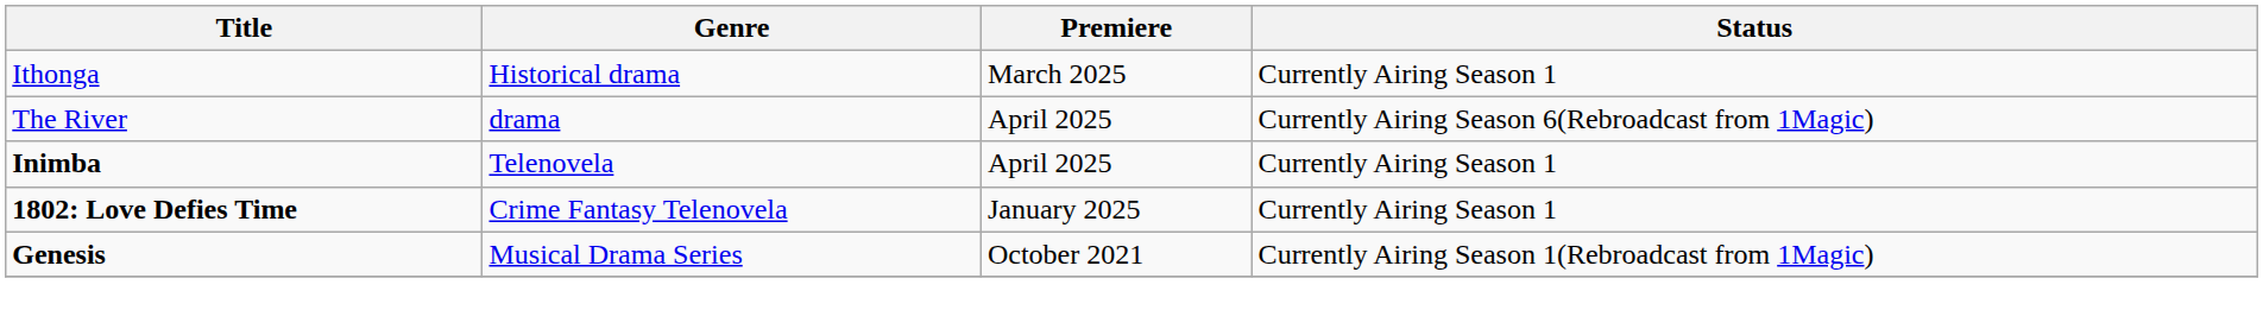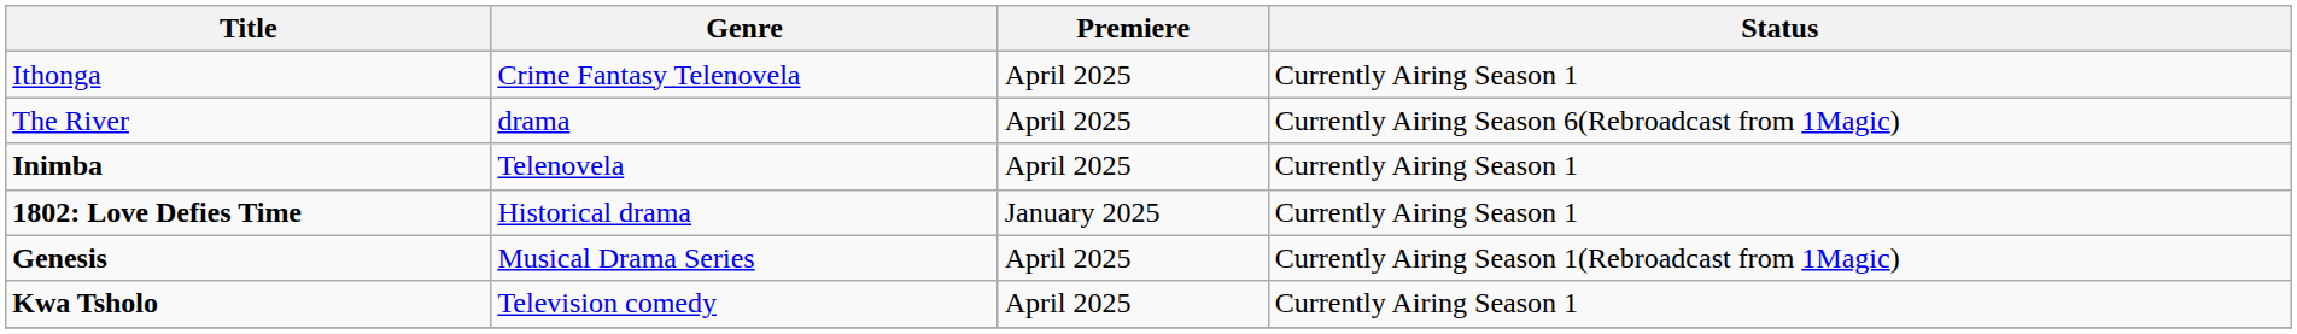 <table class="wikitable sortable" style="width:100%;">
 <tr>
 <th>Title</th>
 <th>Genre</th>
 <th>Premiere</th>
 <th>Status</th>
 </tr>
 <tr>
 <td><a href='#'>Ithonga</a></td>
-<td><a href='#'>Historical drama</a></td>
-<td>March 2025</td>
+<td><a href='#'>Crime Fantasy Telenovela</a></td>
+<td>April 2025</td>
 <td>Currently Airing Season 1</td>
 </tr>
 <tr>
 <td><a href='#'>The River</a></td>
 <td><a href='#'>drama</a></td>
 <td>April 2025</td>
 <td>Currently Airing Season 6(Rebroadcast from <a href='#'>1Magic</a>)</td>
 </tr>
 <tr>
 <td><strong>Inimba</strong></td>
 <td><a href='#'>Telenovela</a></td>
 <td>April 2025</td>
 <td>Currently Airing Season 1</td>
 </tr>
 <tr>
 <td><strong>1802: Love Defies Time</strong></td>
-<td><a href='#'>Crime Fantasy Telenovela</a></td>
+<td><a href='#'>Historical drama</a></td>
 <td>January 2025</td>
 <td>Currently Airing Season 1</td>
 </tr>
 <tr>
 <td><strong>Genesis</strong></td>
 <td><a href='#'>Musical Drama Series</a></td>
-<td>October 2021</td>
+<td>April 2025</td>
 <td>Currently Airing Season 1(Rebroadcast from <a href='#'>1Magic</a>)</td>
+</tr>
+<tr>
+<td><strong>Kwa Tsholo</strong></td>
+<td><a href='#'>Television comedy</a></td>
+<td>April 2025</td>
+<td>Currently Airing Season 1</td>
 </tr>
 <tr>
 </tr>
 </table>
